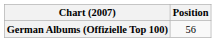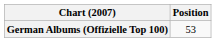 <table class="wikitable plainrowheaders" style="text-align:center">
 <tr>
 <th scope="col">Chart (2007)</th>
 <th scope="col">Position</th>
 </tr>
 <tr>
 <th scope="row">German Albums (Offizielle Top 100)</th>
-<td>56</td>
+<td>53</td>
 </tr>
 </table>
